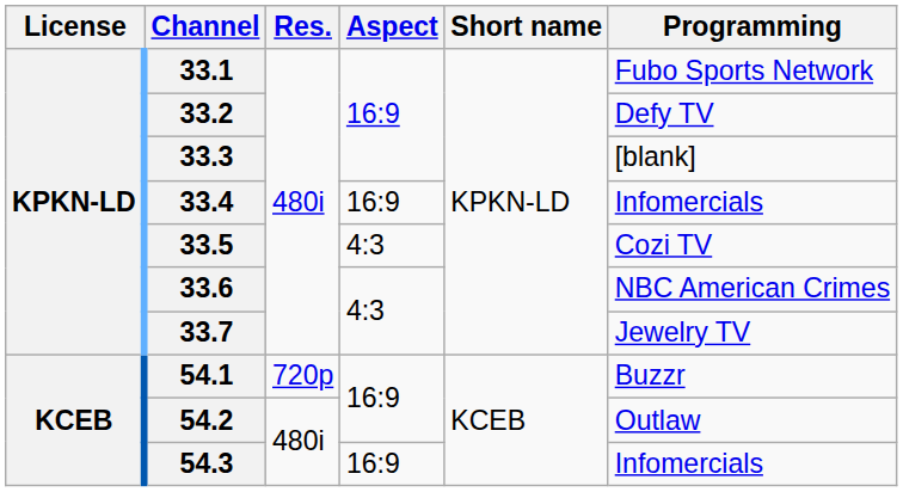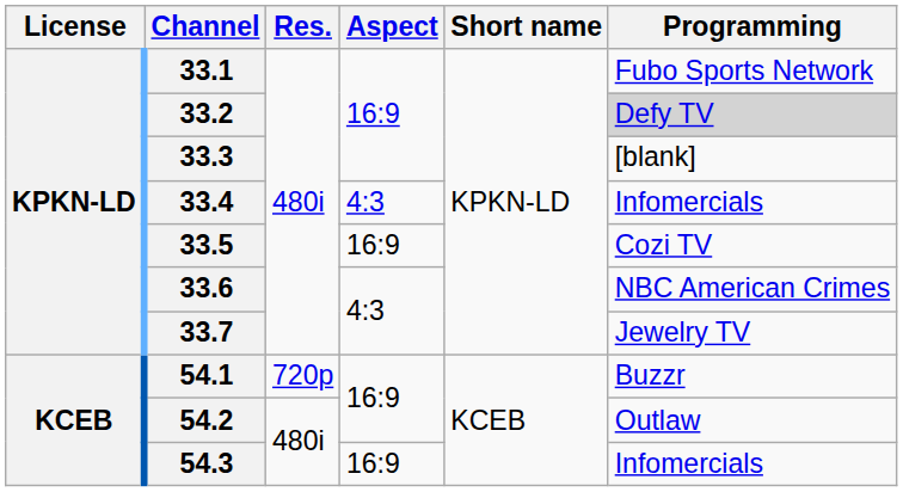 <table class="wikitable">
 <tr>
 <th>License</th>
 <th><a href='#'>Channel</a></th>
 <th><a href='#'>Res.</a></th>
 <th><a href='#'>Aspect</a></th>
 <th>Short name</th>
 <th>Programming</th>
 </tr>
 <tr>
 <th rowspan = "7" style="border-right: 4px solid #60B0FF;">KPKN-LD</th>
 <th scope = "row">33.1</th>
 <td rowspan=7><a href='#'>480i</a></td>
 <td rowspan=3><a href='#'>16:9</a></td>
 <td rowspan=7>KPKN-LD</td>
 <td><a href='#'>Fubo Sports Network</a></td>
 </tr>
 <tr>
 <th scope = "row">33.2</th>
-<td><a href='#'>Defy TV</a></td>
+<td style="background: lightgrey;"><a href='#'>Defy TV</a></td>
 </tr>
 <tr>
 <th scope = "row">33.3</th>
 <td>[blank]</td>
 </tr>
 <tr>
 <th scope = "row">33.4</th>
-<td>16:9</td>
+<td><a href='#'>4:3</a></td>
 <td><a href='#'>Infomercials</a></td>
 </tr>
 <tr>
 <th scope = "row">33.5</th>
-<td>4:3</td>
+<td>16:9</td>
 <td><a href='#'>Cozi TV</a></td>
 </tr>
 <tr>
 <th scope = "row">33.6</th>
 <td rowspan=2>4:3</td>
 <td><a href='#'>NBC American Crimes</a></td>
 </tr>
 <tr>
 <th scope = "row">33.7</th>
 <td><a href='#'>Jewelry TV</a></td>
 </tr>
 <tr>
 <th rowspan = "3" scope = "row" style="border-right: 4px solid #0057AF;">KCEB</th>
 <th scope = "row">54.1</th>
 <td><a href='#'>720p</a></td>
 <td rowspan=2>16:9</td>
 <td rowspan=3>KCEB</td>
 <td><a href='#'>Buzzr</a></td>
 </tr>
 <tr>
 <th scope = "row">54.2</th>
 <td rowspan=2>480i</td>
 <td><a href='#'>Outlaw</a></td>
 </tr>
 <tr>
 <th scope = "row">54.3</th>
 <td>16:9</td>
 <td><a href='#'>Infomercials</a></td>
 </tr>
 </table>
